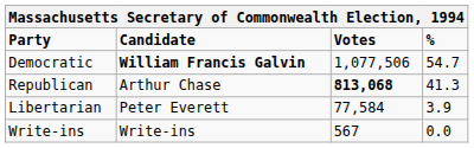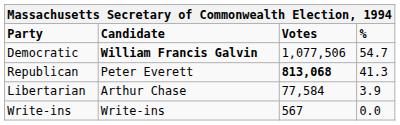 <table class="wikitable">
 <tr>
 <th colspan="4">Massachusetts Secretary of Commonwealth Election, 1994</th>
 </tr>
 <tr>
 <td><strong>Party</strong></td>
 <td><strong>Candidate</strong></td>
 <td><strong>Votes</strong></td>
 <td><strong>%</strong></td>
 </tr>
 <tr>
 <td>Democratic</td>
 <td><strong>William Francis Galvin</strong></td>
 <td>1,077,506</td>
 <td>54.7</td>
 </tr>
 <tr>
 <td>Republican</td>
-<td>Arthur Chase</td>
+<td>Peter Everett</td>
 <td><strong>813,068</strong></td>
 <td>41.3</td>
 </tr>
 <tr>
 <td>Libertarian</td>
-<td>Peter Everett</td>
+<td>Arthur Chase</td>
 <td>77,584</td>
 <td>3.9</td>
 </tr>
 <tr>
 <td>Write-ins</td>
 <td>Write-ins</td>
 <td>567</td>
 <td>0.0</td>
 </tr>
 </table>
